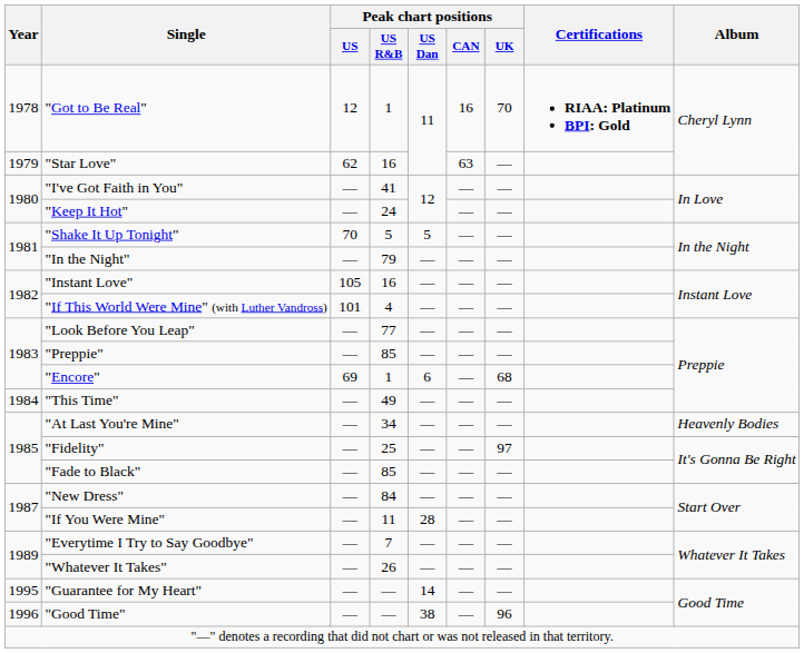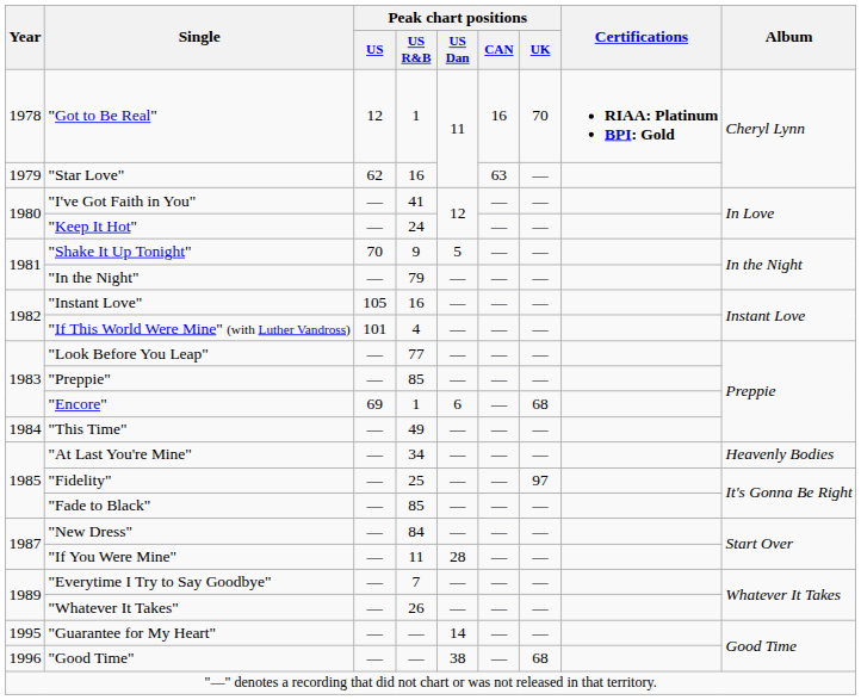 <table class="wikitable" style="text-align:center;">
 <tr>
 <th rowspan="2">Year</th>
 <th rowspan="2">Single</th>
 <th colspan="5">Peak chart positions</th>
 <th rowspan="2"><a href='#'>Certifications</a></th>
 <th rowspan="2">Album</th>
 </tr>
 <tr style="font-size:smaller;">
 <th width="35"><a href='#'>US</a><br></th>
 <th width="35"><a href='#'>US<br>R&B</a><br></th>
 <th width="35"><a href='#'>US<br>Dan</a><br></th>
 <th width="35"><a href='#'>CAN</a><br></th>
 <th width="35"><a href='#'>UK</a><br></th>
 </tr>
 <tr>
 <td rowspan="1">1978</td>
 <td align="left">"<a href='#'>Got to Be Real</a>"</td>
 <td>12</td>
 <td>1</td>
 <td rowspan="2">11</td>
 <td>16</td>
 <td>70</td>
 <td align=left><strong><br><ul><li>RIAA: Platinum</li><li><a href='#'>BPI</a>: Gold</li></ul></strong></td>
 <td align="left" rowspan="2"><em>Cheryl Lynn</em></td>
 </tr>
 <tr>
 <td rowspan="1">1979</td>
 <td align="left">"Star Love"</td>
 <td>62</td>
 <td>16</td>
 <td>63</td>
 <td>—</td>
 <td align=left></td>
 </tr>
 <tr>
 <td rowspan="2">1980</td>
 <td align="left">"I've Got Faith in You"</td>
 <td>—</td>
 <td>41</td>
 <td rowspan="2">12</td>
 <td>—</td>
 <td>—</td>
 <td align=left></td>
 <td align="left" rowspan="2"><em>In Love</em></td>
 </tr>
 <tr>
 <td align="left">"<a href='#'>Keep It Hot</a>"</td>
 <td>—</td>
 <td>24</td>
 <td>—</td>
 <td>—</td>
 <td align=left></td>
 </tr>
 <tr>
 <td rowspan="2">1981</td>
 <td align="left">"<a href='#'>Shake It Up Tonight</a>"</td>
 <td>70</td>
-<td>5</td>
+<td>9</td>
 <td>5</td>
 <td>—</td>
 <td>—</td>
 <td align=left></td>
 <td align="left" rowspan="2"><em>In the Night</em></td>
 </tr>
 <tr>
 <td align="left">"In the Night"</td>
 <td>—</td>
 <td>79</td>
 <td>—</td>
 <td>—</td>
 <td>—</td>
 <td align=left></td>
 </tr>
 <tr>
 <td rowspan="2">1982</td>
 <td align="left">"Instant Love"</td>
 <td>105</td>
 <td>16</td>
 <td>—</td>
 <td>—</td>
 <td>—</td>
 <td align=left></td>
 <td align="left" rowspan="2"><em>Instant Love</em></td>
 </tr>
 <tr>
 <td align="left">"<a href='#'>If This World Were Mine</a>" <small>(with <a href='#'>Luther Vandross</a>)</small></td>
 <td>101</td>
 <td>4</td>
 <td>—</td>
 <td>—</td>
 <td>—</td>
 <td align=left></td>
 </tr>
 <tr>
 <td rowspan="3">1983</td>
 <td align="left">"Look Before You Leap"</td>
 <td>—</td>
 <td>77</td>
 <td>—</td>
 <td>—</td>
 <td>—</td>
 <td align=left></td>
 <td align="left" rowspan="4"><em>Preppie</em></td>
 </tr>
 <tr>
 <td align="left">"Preppie"</td>
 <td>—</td>
 <td>85</td>
 <td>—</td>
 <td>—</td>
 <td>—</td>
 <td align=left></td>
 </tr>
 <tr>
 <td align="left">"<a href='#'>Encore</a>"</td>
 <td>69</td>
 <td>1</td>
 <td>6</td>
 <td>—</td>
 <td>68</td>
 <td align=left></td>
 </tr>
 <tr>
 <td rowspan="1">1984</td>
 <td align="left">"This Time"</td>
 <td>—</td>
 <td>49</td>
 <td>—</td>
 <td>—</td>
 <td>—</td>
 <td align=left></td>
 </tr>
 <tr>
 <td rowspan="3">1985</td>
 <td align="left">"At Last You're Mine"</td>
 <td>—</td>
 <td>34</td>
 <td>—</td>
 <td>—</td>
 <td>—</td>
 <td align=left></td>
 <td align="left" rowspan="1"><em>Heavenly Bodies</em></td>
 </tr>
 <tr>
 <td align="left">"Fidelity"</td>
 <td>—</td>
 <td>25</td>
 <td>—</td>
 <td>—</td>
 <td>97</td>
 <td align=left></td>
 <td align="left" rowspan="2"><em>It's Gonna Be Right</em></td>
 </tr>
 <tr>
 <td align="left">"Fade to Black"</td>
 <td>—</td>
 <td>85</td>
 <td>—</td>
 <td>—</td>
 <td>—</td>
 <td align=left></td>
 </tr>
 <tr>
 <td rowspan="2">1987</td>
 <td align="left">"New Dress"</td>
 <td>—</td>
 <td>84</td>
 <td>—</td>
 <td>—</td>
 <td>—</td>
 <td align=left></td>
 <td align="left" rowspan="2"><em>Start Over</em></td>
 </tr>
 <tr>
 <td align="left">"If You Were Mine"</td>
 <td>—</td>
 <td>11</td>
 <td>28</td>
 <td>—</td>
 <td>—</td>
 <td align=left></td>
 </tr>
 <tr>
 <td rowspan="2">1989</td>
 <td align="left">"Everytime I Try to Say Goodbye"</td>
 <td>—</td>
 <td>7</td>
 <td>—</td>
 <td>—</td>
 <td>—</td>
 <td align=left></td>
 <td align="left" rowspan="2"><em>Whatever It Takes</em></td>
 </tr>
 <tr>
 <td align="left">"Whatever It Takes"</td>
 <td>—</td>
 <td>26</td>
 <td>—</td>
 <td>—</td>
 <td>—</td>
 <td align=left></td>
 </tr>
 <tr>
 <td rowspan="1">1995</td>
 <td align="left">"Guarantee for My Heart"</td>
 <td>—</td>
 <td>—</td>
 <td>14</td>
 <td>—</td>
 <td>—</td>
 <td align=left></td>
 <td align="left" rowspan="2"><em>Good Time</em></td>
 </tr>
 <tr>
 <td rowspan="1">1996</td>
 <td align="left">"Good Time"</td>
 <td>—</td>
 <td>—</td>
 <td>38</td>
 <td>—</td>
-<td>96</td>
+<td>68</td>
 <td align=left></td>
 </tr>
 <tr>
 <td colspan="15" style="font-size:90%">"—" denotes a recording that did not chart or was not released in that territory.</td>
 </tr>
 </table>
